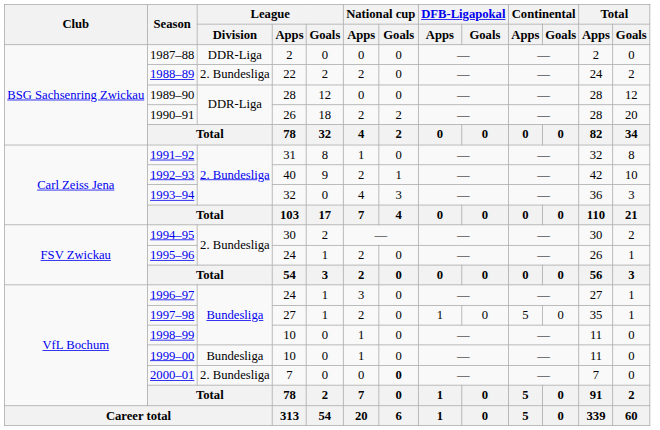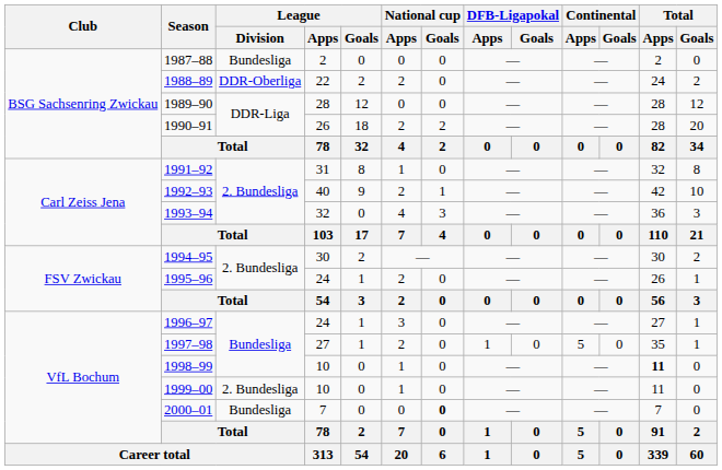 <table class="wikitable" style="text-align:center">
 <tr>
 <th rowspan="2">Club</th>
 <th rowspan="2">Season</th>
 <th colspan="3">League</th>
 <th colspan="2">National cup</th>
 <th colspan="2"><a href='#'>DFB-Ligapokal</a></th>
 <th colspan="2">Continental</th>
 <th colspan="2">Total</th>
 </tr>
 <tr>
 <th>Division</th>
 <th>Apps</th>
 <th>Goals</th>
 <th>Apps</th>
 <th>Goals</th>
 <th>Apps</th>
 <th>Goals</th>
 <th>Apps</th>
 <th>Goals</th>
 <th>Apps</th>
 <th>Goals</th>
 </tr>
 <tr>
 <td rowspan="5"><a href='#'>BSG Sachsenring Zwickau</a></td>
 <td>1987–88</td>
-<td>DDR-Liga</td>
+<td>Bundesliga</td>
 <td>2</td>
 <td>0</td>
 <td>0</td>
 <td>0</td>
 <td colspan="2">—</td>
 <td colspan="2">—</td>
 <td>2</td>
 <td>0</td>
 </tr>
 <tr>
 <td><a href='#'>1988–89</a></td>
-<td>2. Bundesliga</td>
+<td><a href='#'>DDR-Oberliga</a></td>
 <td>22</td>
 <td>2</td>
 <td>2</td>
 <td>0</td>
 <td colspan="2">—</td>
 <td colspan="2">—</td>
 <td>24</td>
 <td>2</td>
 </tr>
 <tr>
 <td>1989–90</td>
 <td rowspan="2">DDR-Liga</td>
 <td>28</td>
 <td>12</td>
 <td>0</td>
 <td>0</td>
 <td colspan="2">—</td>
 <td colspan="2">—</td>
 <td>28</td>
 <td>12</td>
 </tr>
 <tr>
 <td>1990–91</td>
 <td>26</td>
 <td>18</td>
 <td>2</td>
 <td>2</td>
 <td colspan="2">—</td>
 <td colspan="2">—</td>
 <td>28</td>
 <td>20</td>
 </tr>
 <tr>
 <th colspan="2">Total</th>
 <th>78</th>
 <th>32</th>
 <th>4</th>
 <th>2</th>
 <th>0</th>
 <th>0</th>
 <th>0</th>
 <th>0</th>
 <th>82</th>
 <th>34</th>
 </tr>
 <tr>
 <td rowspan="4"><a href='#'>Carl Zeiss Jena</a></td>
 <td><a href='#'>1991–92</a></td>
 <td rowspan="3"><a href='#'>2. Bundesliga</a></td>
 <td>31</td>
 <td>8</td>
 <td>1</td>
 <td>0</td>
 <td colspan="2">—</td>
 <td colspan="2">—</td>
 <td>32</td>
 <td>8</td>
 </tr>
 <tr>
 <td><a href='#'>1992–93</a></td>
 <td>40</td>
 <td>9</td>
 <td>2</td>
 <td>1</td>
 <td colspan="2">—</td>
 <td colspan="2">—</td>
 <td>42</td>
 <td>10</td>
 </tr>
 <tr>
 <td><a href='#'>1993–94</a></td>
 <td>32</td>
 <td>0</td>
 <td>4</td>
 <td>3</td>
 <td colspan="2">—</td>
 <td colspan="2">—</td>
 <td>36</td>
 <td>3</td>
 </tr>
 <tr>
 <th colspan="2">Total</th>
 <th>103</th>
 <th>17</th>
 <th>7</th>
 <th>4</th>
 <th>0</th>
 <th>0</th>
 <th>0</th>
 <th>0</th>
 <th>110</th>
 <th>21</th>
 </tr>
 <tr>
 <td rowspan="3"><a href='#'>FSV Zwickau</a></td>
 <td><a href='#'>1994–95</a></td>
 <td rowspan="2">2. Bundesliga</td>
 <td>30</td>
 <td>2</td>
 <td colspan="2">—</td>
 <td colspan="2">—</td>
 <td colspan="2">—</td>
 <td>30</td>
 <td>2</td>
 </tr>
 <tr>
 <td><a href='#'>1995–96</a></td>
 <td>24</td>
 <td>1</td>
 <td>2</td>
 <td>0</td>
 <td colspan="2">—</td>
 <td colspan="2">—</td>
 <td>26</td>
 <td>1</td>
 </tr>
 <tr>
 <th colspan="2">Total</th>
 <th>54</th>
 <th>3</th>
 <th>2</th>
 <th>0</th>
 <th>0</th>
 <th>0</th>
 <th>0</th>
 <th>0</th>
 <th>56</th>
 <th>3</th>
 </tr>
 <tr>
 <td rowspan="6"><a href='#'>VfL Bochum</a></td>
 <td><a href='#'>1996–97</a></td>
 <td rowspan="3"><a href='#'>Bundesliga</a></td>
 <td>24</td>
 <td>1</td>
 <td>3</td>
 <td>0</td>
 <td colspan="2">—</td>
 <td colspan="2">—</td>
 <td>27</td>
 <td>1</td>
 </tr>
 <tr>
 <td><a href='#'>1997–98</a></td>
 <td>27</td>
 <td>1</td>
 <td>2</td>
 <td>0</td>
 <td>1</td>
 <td>0</td>
 <td>5</td>
 <td>0</td>
 <td>35</td>
 <td>1</td>
 </tr>
 <tr>
 <td><a href='#'>1998–99</a></td>
 <td>10</td>
 <td>0</td>
 <td>1</td>
 <td>0</td>
 <td colspan="2">—</td>
 <td colspan="2">—</td>
-<td>11</td>
+<td><strong>11</strong></td>
 <td>0</td>
 </tr>
 <tr>
 <td><a href='#'>1999–00</a></td>
-<td>Bundesliga</td>
+<td>2. Bundesliga</td>
 <td>10</td>
 <td>0</td>
 <td>1</td>
 <td>0</td>
 <td colspan="2">—</td>
 <td colspan="2">—</td>
 <td>11</td>
 <td>0</td>
 </tr>
 <tr>
 <td><a href='#'>2000–01</a></td>
-<td>2. Bundesliga</td>
+<td>Bundesliga</td>
 <td>7</td>
 <td>0</td>
 <td>0</td>
 <td><strong>0</strong></td>
 <td colspan="2">—</td>
 <td colspan="2">—</td>
 <td>7</td>
 <td>0</td>
 </tr>
 <tr>
 <th colspan="2">Total</th>
 <th>78</th>
 <th>2</th>
 <th>7</th>
 <th>0</th>
 <th>1</th>
 <th>0</th>
 <th>5</th>
 <th>0</th>
 <th>91</th>
 <th>2</th>
 </tr>
 <tr>
 <th colspan="3">Career total</th>
 <th>313</th>
 <th>54</th>
 <th>20</th>
 <th>6</th>
 <th>1</th>
 <th>0</th>
 <th>5</th>
 <th>0</th>
 <th>339</th>
 <th>60</th>
 </tr>
 </table>
